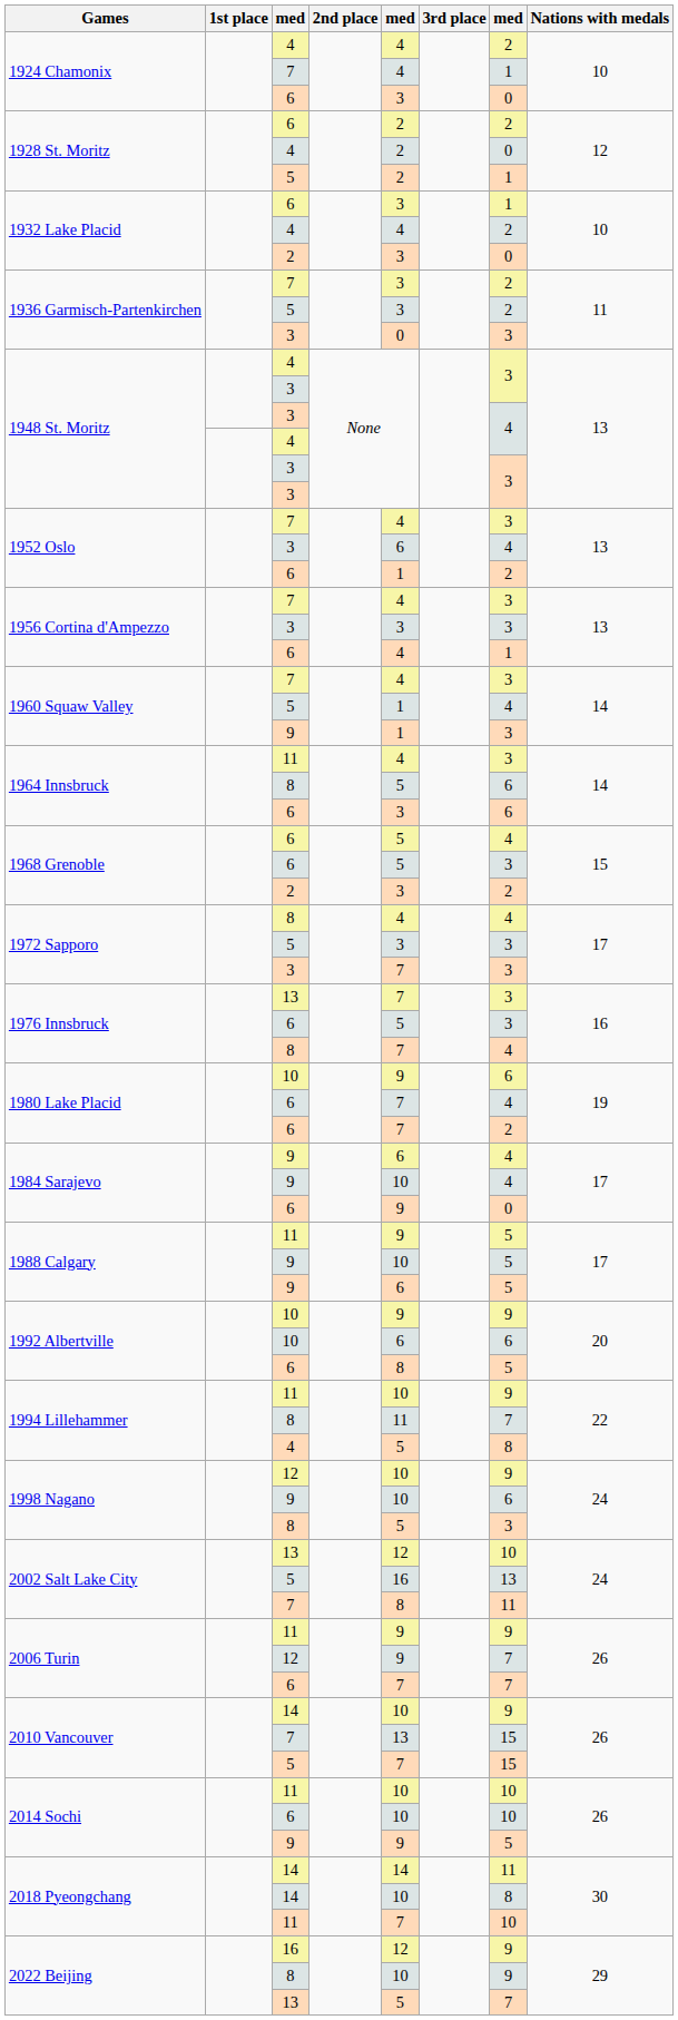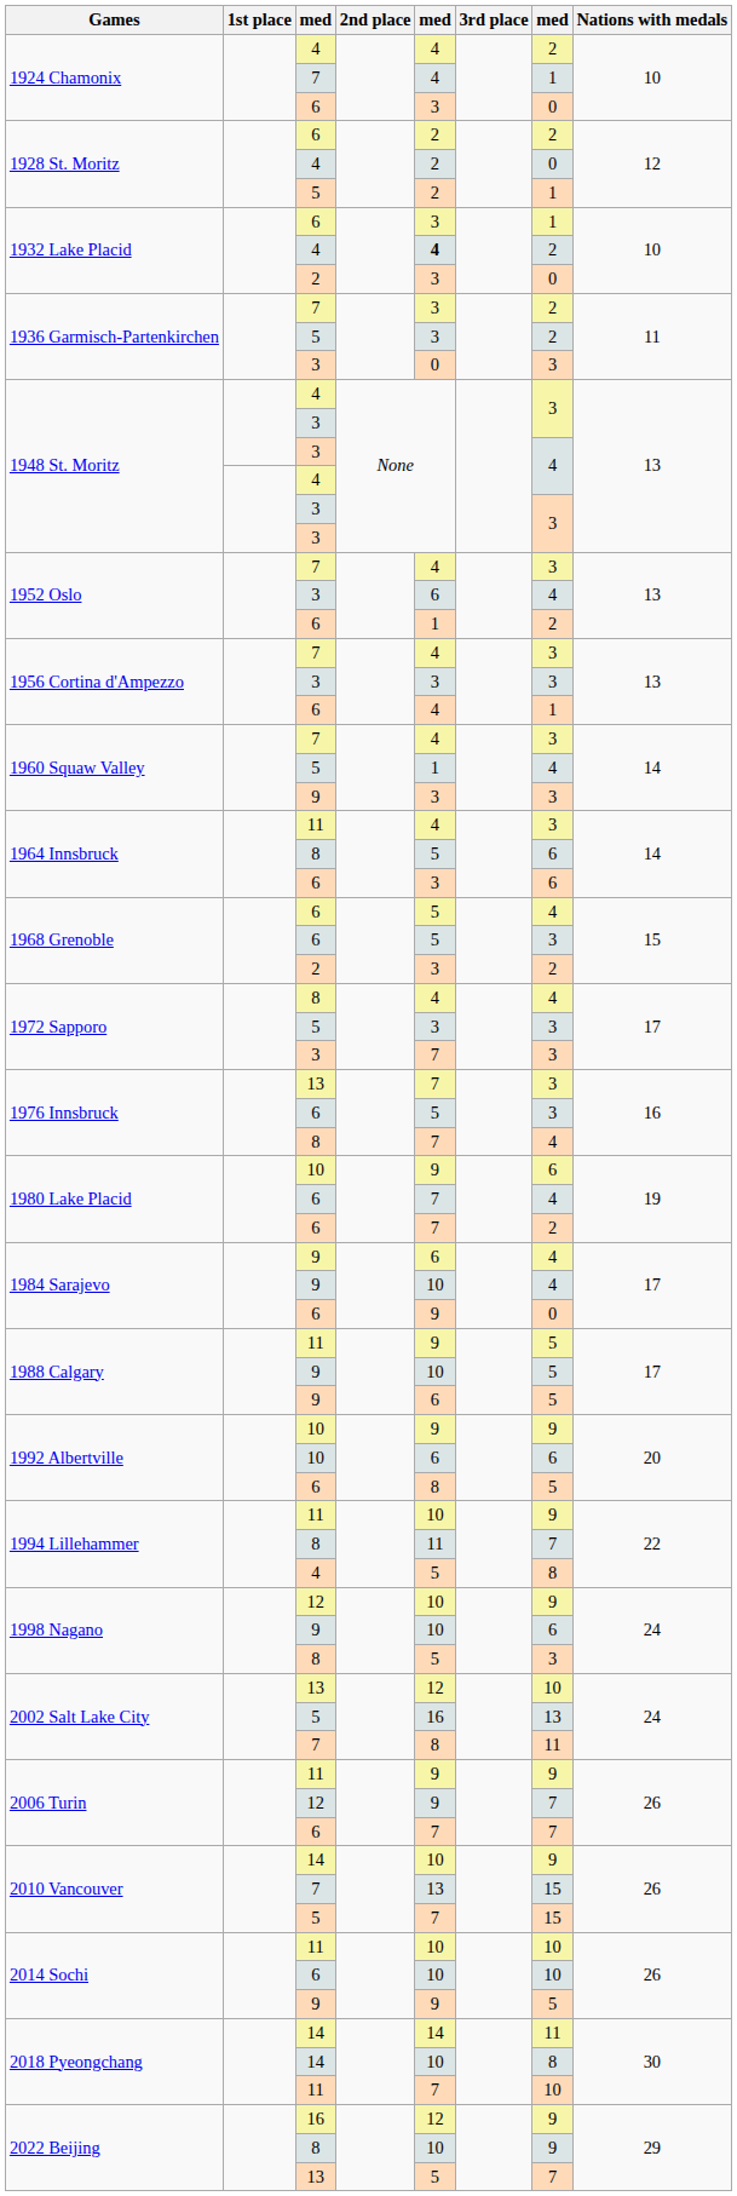 <table class="wikitable" style="text-align:center; font-size:90%">
 <tr>
 <th>Games</th>
 <th>1st place</th>
 <th>med</th>
 <th>2nd place</th>
 <th>med</th>
 <th>3rd place</th>
 <th>med</th>
 <th>Nations with medals</th>
 </tr>
 <tr>
 <td rowspan="3" align=left><a href='#'>1924 Chamonix</a> </td>
 <td rowspan="3" align="left"></td>
 <td style="background:#F7F6A8">4</td>
 <td rowspan="3" align=left></td>
 <td style="background:#F7F6A8">4</td>
 <td rowspan="3" align=left></td>
 <td style="background:#F7F6A8">2</td>
 <td rowspan="3">10</td>
 </tr>
 <tr>
 <td style="background:#DCE5E5">7</td>
 <td style="background:#DCE5E5">4</td>
 <td style="background:#DCE5E5">1</td>
 </tr>
 <tr>
 <td style="background:#FFDAB9">6</td>
 <td style="background:#FFDAB9">3</td>
 <td style="background:#FFDAB9">0</td>
 </tr>
 <tr>
 <td rowspan="3" align=left><a href='#'>1928 St. Moritz</a> </td>
 <td rowspan="3" align="left"></td>
 <td style="background:#F7F6A8">6</td>
 <td rowspan="3" align=left></td>
 <td style="background:#F7F6A8">2</td>
 <td rowspan="3" align=left></td>
 <td style="background:#F7F6A8">2</td>
 <td rowspan="3">12</td>
 </tr>
 <tr>
 <td style="background:#DCE5E5">4</td>
 <td style="background:#DCE5E5">2</td>
 <td style="background:#DCE5E5">0</td>
 </tr>
 <tr>
 <td style="background:#FFDAB9">5</td>
 <td style="background:#FFDAB9">2</td>
 <td style="background:#FFDAB9">1</td>
 </tr>
 <tr>
 <td rowspan="3" align=left><a href='#'>1932 Lake Placid</a> </td>
 <td rowspan="3" align="left"></td>
 <td style="background:#F7F6A8">6</td>
 <td rowspan="3" align=left></td>
 <td style="background:#F7F6A8">3</td>
 <td rowspan="3" align=left></td>
 <td style="background:#F7F6A8">1</td>
 <td rowspan="3">10</td>
 </tr>
 <tr>
 <td style="background:#DCE5E5">4</td>
-<td style="background:#DCE5E5">4</td>
+<td style="background:#DCE5E5"><strong>4</strong></td>
 <td style="background:#DCE5E5">2</td>
 </tr>
 <tr>
 <td style="background:#FFDAB9">2</td>
 <td style="background:#FFDAB9">3</td>
 <td style="background:#FFDAB9">0</td>
 </tr>
 <tr>
 <td rowspan="3" align=left><a href='#'>1936 Garmisch-Partenkirchen</a> </td>
 <td rowspan="3" align="left"></td>
 <td style="background:#F7F6A8">7</td>
 <td rowspan="3" align=left></td>
 <td style="background:#F7F6A8">3</td>
 <td rowspan="3" align=left></td>
 <td style="background:#F7F6A8">2</td>
 <td rowspan="3">11</td>
 </tr>
 <tr>
 <td style="background:#DCE5E5">5</td>
 <td style="background:#DCE5E5">3</td>
 <td style="background:#DCE5E5">2</td>
 </tr>
 <tr>
 <td style="background:#FFDAB9">3</td>
 <td style="background:#FFDAB9">0</td>
 <td style="background:#FFDAB9">3</td>
 </tr>
 <tr>
 <td rowspan="6" align=left><a href='#'>1948 St. Moritz</a> </td>
 <td rowspan="3" align="left"></td>
 <td style="background:#F7F6A8">4</td>
 <td colspan="2" rowspan="6"><em>None</em></td>
 <td rowspan="6" align=left></td>
 <td rowspan="2" style="background:#F7F6A8">3</td>
 <td rowspan="6">13</td>
 </tr>
 <tr>
 <td style="background:#DCE5E5">3</td>
 </tr>
 <tr>
 <td style="background:#FFDAB9">3</td>
 <td rowspan="2" style="background:#DCE5E5">4</td>
 </tr>
 <tr>
 <td rowspan="3" align=left></td>
 <td style="background:#F7F6A8">4</td>
 </tr>
 <tr>
 <td style="background:#DCE5E5">3</td>
 <td rowspan="2" style="background:#FFDAB9">3</td>
 </tr>
 <tr>
 <td style="background:#FFDAB9">3</td>
 </tr>
 <tr>
 <td rowspan="3" align=left><a href='#'>1952 Oslo</a> </td>
 <td rowspan="3" align="left"></td>
 <td style="background:#F7F6A8">7</td>
 <td rowspan="3" align=left></td>
 <td style="background:#F7F6A8">4</td>
 <td rowspan="3" align=left></td>
 <td style="background:#F7F6A8">3</td>
 <td rowspan="3">13</td>
 </tr>
 <tr>
 <td style="background:#DCE5E5">3</td>
 <td style="background:#DCE5E5">6</td>
 <td style="background:#DCE5E5">4</td>
 </tr>
 <tr>
 <td style="background:#FFDAB9">6</td>
 <td style="background:#FFDAB9">1</td>
 <td style="background:#FFDAB9">2</td>
 </tr>
 <tr>
 <td rowspan="3" align=left><a href='#'>1956 Cortina d'Ampezzo</a> </td>
 <td rowspan="3" align="left"></td>
 <td style="background:#F7F6A8">7</td>
 <td rowspan="3" align=left></td>
 <td style="background:#F7F6A8">4</td>
 <td rowspan="3" align=left></td>
 <td style="background:#F7F6A8">3</td>
 <td rowspan="3">13</td>
 </tr>
 <tr>
 <td style="background:#DCE5E5">3</td>
 <td style="background:#DCE5E5">3</td>
 <td style="background:#DCE5E5">3</td>
 </tr>
 <tr>
 <td style="background:#FFDAB9">6</td>
 <td style="background:#FFDAB9">4</td>
 <td style="background:#FFDAB9">1</td>
 </tr>
 <tr>
 <td rowspan="3" align=left><a href='#'>1960 Squaw Valley</a> </td>
 <td rowspan="3" align="left"></td>
 <td style="background:#F7F6A8">7</td>
 <td rowspan="3" align=left></td>
 <td style="background:#F7F6A8">4</td>
 <td rowspan="3" align=left></td>
 <td style="background:#F7F6A8">3</td>
 <td rowspan="3">14</td>
 </tr>
 <tr>
 <td style="background:#DCE5E5">5</td>
 <td style="background:#DCE5E5">1</td>
 <td style="background:#DCE5E5">4</td>
 </tr>
 <tr>
 <td style="background:#FFDAB9">9</td>
-<td style="background:#FFDAB9">1</td>
+<td style="background:#FFDAB9">3</td>
 <td style="background:#FFDAB9">3</td>
 </tr>
 <tr>
 <td rowspan="3" align=left><a href='#'>1964 Innsbruck</a> </td>
 <td rowspan="3" align="left"></td>
 <td style="background:#F7F6A8">11</td>
 <td rowspan="3" align=left></td>
 <td style="background:#F7F6A8">4</td>
 <td rowspan="3" align=left></td>
 <td style="background:#F7F6A8">3</td>
 <td rowspan="3">14</td>
 </tr>
 <tr>
 <td style="background:#DCE5E5">8</td>
 <td style="background:#DCE5E5">5</td>
 <td style="background:#DCE5E5">6</td>
 </tr>
 <tr>
 <td style="background:#FFDAB9">6</td>
 <td style="background:#FFDAB9">3</td>
 <td style="background:#FFDAB9">6</td>
 </tr>
 <tr>
 <td rowspan="3" align=left><a href='#'>1968 Grenoble</a> </td>
 <td rowspan="3" align="left"></td>
 <td style="background:#F7F6A8">6</td>
 <td rowspan="3" align=left></td>
 <td style="background:#F7F6A8">5</td>
 <td rowspan="3" align=left></td>
 <td style="background:#F7F6A8">4</td>
 <td rowspan="3">15</td>
 </tr>
 <tr>
 <td style="background:#DCE5E5">6</td>
 <td style="background:#DCE5E5">5</td>
 <td style="background:#DCE5E5">3</td>
 </tr>
 <tr>
 <td style="background:#FFDAB9">2</td>
 <td style="background:#FFDAB9">3</td>
 <td style="background:#FFDAB9">2</td>
 </tr>
 <tr>
 <td rowspan="3" align=left><a href='#'>1972 Sapporo</a> </td>
 <td rowspan="3" align="left"></td>
 <td style="background:#F7F6A8">8</td>
 <td rowspan="3" align=left></td>
 <td style="background:#F7F6A8">4</td>
 <td rowspan="3" align=left></td>
 <td style="background:#F7F6A8">4</td>
 <td rowspan="3">17</td>
 </tr>
 <tr>
 <td style="background:#DCE5E5">5</td>
 <td style="background:#DCE5E5">3</td>
 <td style="background:#DCE5E5">3</td>
 </tr>
 <tr>
 <td style="background:#FFDAB9">3</td>
 <td style="background:#FFDAB9">7</td>
 <td style="background:#FFDAB9">3</td>
 </tr>
 <tr>
 <td rowspan="3" align=left><a href='#'>1976 Innsbruck</a> </td>
 <td rowspan="3" align="left"></td>
 <td style="background:#F7F6A8">13</td>
 <td rowspan="3" align=left></td>
 <td style="background:#F7F6A8">7</td>
 <td rowspan="3" align=left></td>
 <td style="background:#F7F6A8">3</td>
 <td rowspan="3">16</td>
 </tr>
 <tr>
 <td style="background:#DCE5E5">6</td>
 <td style="background:#DCE5E5">5</td>
 <td style="background:#DCE5E5">3</td>
 </tr>
 <tr>
 <td style="background:#FFDAB9">8</td>
 <td style="background:#FFDAB9">7</td>
 <td style="background:#FFDAB9">4</td>
 </tr>
 <tr>
 <td rowspan="3" align=left><a href='#'>1980 Lake Placid</a> </td>
 <td rowspan="3" align="left"></td>
 <td style="background:#F7F6A8">10</td>
 <td rowspan="3" align=left></td>
 <td style="background:#F7F6A8">9</td>
 <td rowspan="3" align=left></td>
 <td style="background:#F7F6A8">6</td>
 <td rowspan="3">19</td>
 </tr>
 <tr>
 <td style="background:#DCE5E5">6</td>
 <td style="background:#DCE5E5">7</td>
 <td style="background:#DCE5E5">4</td>
 </tr>
 <tr>
 <td style="background:#FFDAB9">6</td>
 <td style="background:#FFDAB9">7</td>
 <td style="background:#FFDAB9">2</td>
 </tr>
 <tr>
 <td rowspan="3" align=left><a href='#'>1984 Sarajevo</a> </td>
 <td rowspan="3" align="left"></td>
 <td style="background:#F7F6A8">9</td>
 <td rowspan="3" align=left></td>
 <td style="background:#F7F6A8">6</td>
 <td rowspan="3" align=left></td>
 <td style="background:#F7F6A8">4</td>
 <td rowspan="3">17</td>
 </tr>
 <tr>
 <td style="background:#DCE5E5">9</td>
 <td style="background:#DCE5E5">10</td>
 <td style="background:#DCE5E5">4</td>
 </tr>
 <tr>
 <td style="background:#FFDAB9">6</td>
 <td style="background:#FFDAB9">9</td>
 <td style="background:#FFDAB9">0</td>
 </tr>
 <tr>
 <td rowspan="3" align=left><a href='#'>1988 Calgary</a> </td>
 <td rowspan="3" align="left"></td>
 <td style="background:#F7F6A8">11</td>
 <td rowspan="3" align=left></td>
 <td style="background:#F7F6A8">9</td>
 <td rowspan="3" align=left></td>
 <td style="background:#F7F6A8">5</td>
 <td rowspan="3">17</td>
 </tr>
 <tr>
 <td style="background:#DCE5E5">9</td>
 <td style="background:#DCE5E5">10</td>
 <td style="background:#DCE5E5">5</td>
 </tr>
 <tr>
 <td style="background:#FFDAB9">9</td>
 <td style="background:#FFDAB9">6</td>
 <td style="background:#FFDAB9">5</td>
 </tr>
 <tr>
 <td rowspan="3" align=left><a href='#'>1992 Albertville</a> </td>
 <td rowspan="3" align="left"></td>
 <td style="background:#F7F6A8">10</td>
 <td rowspan="3" align=left></td>
 <td style="background:#F7F6A8">9</td>
 <td rowspan="3" align=left></td>
 <td style="background:#F7F6A8">9</td>
 <td rowspan="3">20</td>
 </tr>
 <tr>
 <td style="background:#DCE5E5">10</td>
 <td style="background:#DCE5E5">6</td>
 <td style="background:#DCE5E5">6</td>
 </tr>
 <tr>
 <td style="background:#FFDAB9">6</td>
 <td style="background:#FFDAB9">8</td>
 <td style="background:#FFDAB9">5</td>
 </tr>
 <tr>
 <td rowspan="3" align=left><a href='#'>1994 Lillehammer</a> </td>
 <td rowspan="3" align="left"></td>
 <td style="background:#F7F6A8">11</td>
 <td rowspan="3" align=left></td>
 <td style="background:#F7F6A8">10</td>
 <td rowspan="3" align=left></td>
 <td style="background:#F7F6A8">9</td>
 <td rowspan="3">22</td>
 </tr>
 <tr>
 <td style="background:#DCE5E5">8</td>
 <td style="background:#DCE5E5">11</td>
 <td style="background:#DCE5E5">7</td>
 </tr>
 <tr>
 <td style="background:#FFDAB9">4</td>
 <td style="background:#FFDAB9">5</td>
 <td style="background:#FFDAB9">8</td>
 </tr>
 <tr>
 <td rowspan="3" align=left><a href='#'>1998 Nagano</a> </td>
 <td rowspan="3" align="left"></td>
 <td style="background:#F7F6A8">12</td>
 <td rowspan="3" align=left></td>
 <td style="background:#F7F6A8">10</td>
 <td rowspan="3" align=left></td>
 <td style="background:#F7F6A8">9</td>
 <td rowspan="3">24</td>
 </tr>
 <tr>
 <td style="background:#DCE5E5">9</td>
 <td style="background:#DCE5E5">10</td>
 <td style="background:#DCE5E5">6</td>
 </tr>
 <tr>
 <td style="background:#FFDAB9">8</td>
 <td style="background:#FFDAB9">5</td>
 <td style="background:#FFDAB9">3</td>
 </tr>
 <tr>
 <td rowspan="3" align=left><a href='#'>2002 Salt Lake City</a> </td>
 <td rowspan="3" align="left"></td>
 <td style="background:#F7F6A8">13</td>
 <td rowspan="3" align=left></td>
 <td style="background:#F7F6A8">12</td>
 <td rowspan="3" align=left></td>
 <td style="background:#F7F6A8">10</td>
 <td rowspan="3">24</td>
 </tr>
 <tr>
 <td style="background:#DCE5E5">5</td>
 <td style="background:#DCE5E5">16</td>
 <td style="background:#DCE5E5">13</td>
 </tr>
 <tr>
 <td style="background:#FFDAB9">7</td>
 <td style="background:#FFDAB9">8</td>
 <td style="background:#FFDAB9">11</td>
 </tr>
 <tr>
 <td rowspan="3" align=left><a href='#'>2006 Turin</a> </td>
 <td rowspan="3" align="left"></td>
 <td style="background:#F7F6A8">11</td>
 <td rowspan="3" align=left></td>
 <td style="background:#F7F6A8">9</td>
 <td rowspan="3" align=left></td>
 <td style="background:#F7F6A8">9</td>
 <td rowspan="3">26</td>
 </tr>
 <tr>
 <td style="background:#DCE5E5">12</td>
 <td style="background:#DCE5E5">9</td>
 <td style="background:#DCE5E5">7</td>
 </tr>
 <tr>
 <td style="background:#FFDAB9">6</td>
 <td style="background:#FFDAB9">7</td>
 <td style="background:#FFDAB9">7</td>
 </tr>
 <tr>
 <td rowspan="3" align=left><a href='#'>2010 Vancouver</a> </td>
 <td rowspan="3" align="left"></td>
 <td style="background:#F7F6A8">14</td>
 <td rowspan="3" align=left></td>
 <td style="background:#F7F6A8">10</td>
 <td rowspan="3" align=left></td>
 <td style="background:#F7F6A8">9</td>
 <td rowspan="3">26</td>
 </tr>
 <tr>
 <td style="background:#DCE5E5">7</td>
 <td style="background:#DCE5E5">13</td>
 <td style="background:#DCE5E5">15</td>
 </tr>
 <tr>
 <td style="background:#FFDAB9">5</td>
 <td style="background:#FFDAB9">7</td>
 <td style="background:#FFDAB9">15</td>
 </tr>
 <tr>
 <td rowspan="3" align=left><a href='#'>2014 Sochi</a> </td>
 <td rowspan="3" align="left"></td>
 <td style="background:#F7F6A8">11</td>
 <td rowspan="3" align=left></td>
 <td style="background:#F7F6A8">10</td>
 <td rowspan="3" align="left"></td>
 <td style="background:#F7F6A8">10</td>
 <td rowspan="3">26</td>
 </tr>
 <tr>
 <td style="background:#DCE5E5">6</td>
 <td style="background:#DCE5E5">10</td>
 <td style="background:#DCE5E5">10</td>
 </tr>
 <tr>
 <td style="background:#FFDAB9">9</td>
 <td style="background:#FFDAB9">9</td>
 <td style="background:#FFDAB9">5</td>
 </tr>
 <tr>
 <td rowspan="3" align=left><a href='#'>2018 Pyeongchang</a> </td>
 <td rowspan="3" align="left"></td>
 <td style="background:#F7F6A8">14</td>
 <td rowspan="3" align=left></td>
 <td style="background:#F7F6A8">14</td>
 <td rowspan="3" align=left></td>
 <td style="background:#F7F6A8">11</td>
 <td rowspan="3">30</td>
 </tr>
 <tr>
 <td style="background:#DCE5E5">14</td>
 <td style="background:#DCE5E5">10</td>
 <td style="background:#DCE5E5">8</td>
 </tr>
 <tr>
 <td style="background:#FFDAB9">11</td>
 <td style="background:#FFDAB9">7</td>
 <td style="background:#FFDAB9">10</td>
 </tr>
 <tr>
 <td rowspan="3" align=left><a href='#'>2022 Beijing</a> </td>
 <td rowspan="3" align="left"></td>
 <td style="background:#F7F6A8">16</td>
 <td rowspan="3" align=left></td>
 <td style="background:#F7F6A8">12</td>
 <td rowspan="3" align=left></td>
 <td style="background:#F7F6A8">9</td>
 <td rowspan="3">29</td>
 </tr>
 <tr>
 <td style="background:#DCE5E5">8</td>
 <td style="background:#DCE5E5">10</td>
 <td style="background:#DCE5E5">9</td>
 </tr>
 <tr>
 <td style="background:#FFDAB9">13</td>
 <td style="background:#FFDAB9">5</td>
 <td style="background:#FFDAB9">7<br></td>
 </tr>
 </table>
